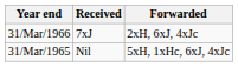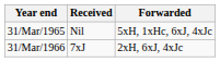 <table class="wikitable">
 <tr>
 <th>Year end</th>
 <th>Received</th>
 <th>Forwarded</th>
 </tr>
 <tr>
+<td>31/Mar/1965</td>
+<td>Nil</td>
+<td>5xH, 1xHc, 6xJ, 4xJc</td>
+</tr>
+<tr>
 <td>31/Mar/1966</td>
 <td>7xJ</td>
 <td>2xH, 6xJ, 4xJc</td>
 </tr>
-<tr>
-<td>31/Mar/1965</td>
-<td>Nil</td>
-<td>5xH, 1xHc, 6xJ, 4xJc</td>
-</tr>
 </table>
